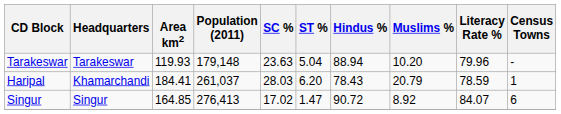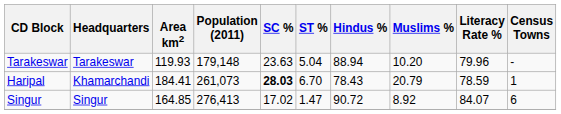 <table class="wikitable sortable">
 <tr>
 <th>CD Block</th>
 <th>Headquarters</th>
 <th><br>Area<br>km<sup>2</sup></th>
 <th>Population<br>(2011)</th>
 <th><a href='#'>SC</a> %</th>
 <th><a href='#'>ST</a> %</th>
 <th><a href='#'>Hindus</a> %</th>
 <th><a href='#'>Muslims</a> %</th>
 <th>Literacy<br> Rate %</th>
 <th>Census<br>Towns</th>
 </tr>
 <tr>
 <td><a href='#'>Tarakeswar</a></td>
 <td><a href='#'>Tarakeswar</a></td>
 <td>119.93</td>
 <td>179,148</td>
 <td>23.63</td>
 <td>5.04</td>
 <td>88.94</td>
 <td>10.20</td>
 <td>79.96</td>
 <td>-</td>
 </tr>
 <tr>
 <td><a href='#'>Haripal</a></td>
 <td><a href='#'>Khamarchandi</a></td>
 <td>184.41</td>
-<td>261,037</td>
-<td>28.03</td>
-<td>6.20</td>
+<td>261,073</td>
+<td><strong>28.03</strong></td>
+<td>6.70</td>
 <td>78.43</td>
 <td>20.79</td>
 <td>78.59</td>
 <td>1</td>
 </tr>
 <tr>
 <td><a href='#'>Singur</a></td>
 <td><a href='#'>Singur</a></td>
 <td>164.85</td>
 <td>276,413</td>
 <td>17.02</td>
 <td>1.47</td>
 <td>90.72</td>
 <td>8.92</td>
 <td>84.07</td>
 <td>6</td>
 </tr>
 <tr>
 </tr>
 </table>
